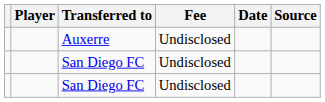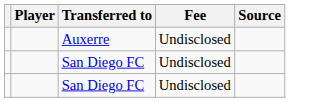 <table class="wikitable plainrowheaders sortable">
 <tr>
 <th></th>
 <th scope="col">Player</th>
 <th>Transferred to</th>
 <th style="width: 80px;">Fee</th>
-<th scope="col">Date</th>
 <th scope="col">Source</th>
 </tr>
 <tr>
 <td align="center"></td>
 <td> </td>
 <td> <a href='#'>Auxerre</a></td>
 <td>Undisclosed</td>
 <td></td>
+</tr>
+<tr>
+<td align="center"></td>
+<td> </td>
+<td> <a href='#'>San Diego FC</a></td>
+<td>Undisclosed</td>
 <td></td>
 </tr>
 <tr>
 <td align="center"></td>
 <td> </td>
 <td> <a href='#'>San Diego FC</a></td>
 <td>Undisclosed</td>
 <td></td>
-<td></td>
-</tr>
-<tr>
-<td align="center"></td>
-<td> </td>
-<td> <a href='#'>San Diego FC</a></td>
-<td>Undisclosed</td>
-<td></td>
-<td></td>
 </tr>
 </table>
